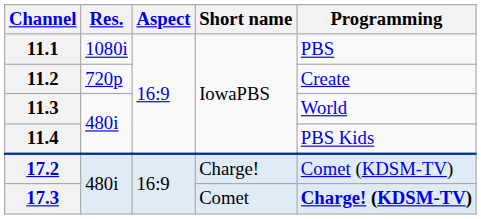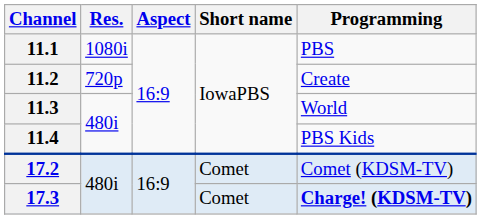 <table class="wikitable">
 <tr>
 <th scope = "col"><a href='#'>Channel</a></th>
 <th scope = "col"><a href='#'>Res.</a></th>
 <th scope = "col"><a href='#'>Aspect</a></th>
 <th scope = "col">Short name</th>
 <th scope = "col">Programming</th>
 </tr>
 <tr>
 <th scope = "row">11.1</th>
 <td><a href='#'>1080i</a></td>
 <td rowspan="4"><a href='#'>16:9</a></td>
 <td rowspan="4">IowaPBS</td>
 <td><a href='#'>PBS</a></td>
 </tr>
 <tr>
 <th scope = "row">11.2</th>
 <td><a href='#'>720p</a></td>
 <td><a href='#'>Create</a></td>
 </tr>
 <tr>
 <th scope = "row">11.3</th>
 <td rowspan="2"><a href='#'>480i</a></td>
 <td><a href='#'>World</a></td>
 </tr>
 <tr>
 <th scope = "row">11.4</th>
 <td><a href='#'>PBS Kids</a></td>
 </tr>
 <tr style="background-color:#DFEBF6; border-top: 2px solid #003399;">
 <th scope = "row"><a href='#'>17.2</a></th>
 <td rowspan=2>480i</td>
 <td rowspan=2>16:9</td>
-<td>Charge!</td>
+<td>Comet</td>
 <td><a href='#'>Comet</a> (<a href='#'>KDSM-TV</a>)</td>
 </tr>
 <tr style="background-color:#DFEBF6;">
 <th scope = "row"><a href='#'>17.3</a></th>
 <td>Comet</td>
 <td><strong><a href='#'>Charge!</a> (<a href='#'>KDSM-TV</a>)</strong></td>
 </tr>
 </table>
